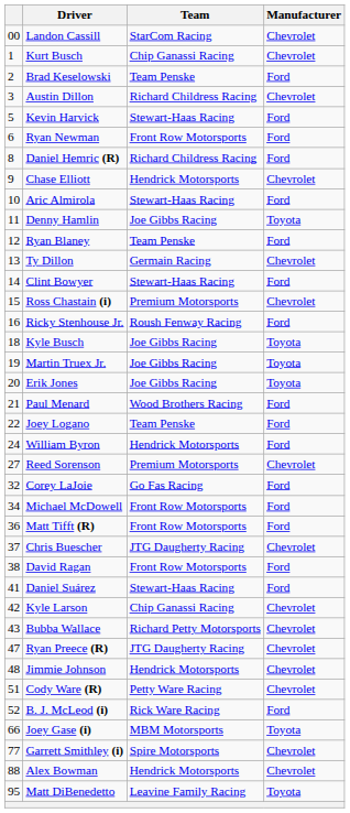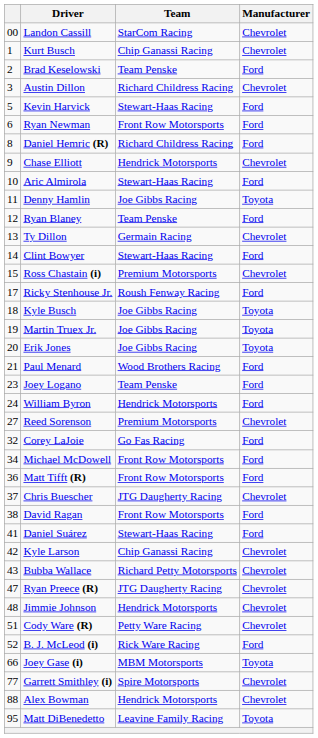 <table class="wikitable" style="font-size:95%">
 <tr>
 <th></th>
 <th>Driver</th>
 <th>Team</th>
 <th>Manufacturer</th>
 </tr>
 <tr>
 <td>00</td>
 <td><a href='#'>Landon Cassill</a></td>
 <td><a href='#'>StarCom Racing</a></td>
 <td><a href='#'>Chevrolet</a></td>
 </tr>
 <tr>
 <td>1</td>
 <td><a href='#'>Kurt Busch</a></td>
 <td><a href='#'>Chip Ganassi Racing</a></td>
 <td><a href='#'>Chevrolet</a></td>
 </tr>
 <tr>
 <td>2</td>
 <td><a href='#'>Brad Keselowski</a></td>
 <td><a href='#'>Team Penske</a></td>
 <td><a href='#'>Ford</a></td>
 </tr>
 <tr>
 <td>3</td>
 <td><a href='#'>Austin Dillon</a></td>
 <td><a href='#'>Richard Childress Racing</a></td>
 <td><a href='#'>Chevrolet</a></td>
 </tr>
 <tr>
 <td>5</td>
 <td><a href='#'>Kevin Harvick</a></td>
 <td><a href='#'>Stewart-Haas Racing</a></td>
 <td><a href='#'>Ford</a></td>
 </tr>
 <tr>
 <td>6</td>
 <td><a href='#'>Ryan Newman</a></td>
 <td><a href='#'>Front Row Motorsports</a></td>
 <td><a href='#'>Ford</a></td>
 </tr>
 <tr>
 <td>8</td>
 <td><a href='#'>Daniel Hemric</a> <strong>(R)</strong></td>
 <td><a href='#'>Richard Childress Racing</a></td>
 <td><a href='#'>Ford</a></td>
 </tr>
 <tr>
 <td>9</td>
 <td><a href='#'>Chase Elliott</a></td>
 <td><a href='#'>Hendrick Motorsports</a></td>
 <td><a href='#'>Chevrolet</a></td>
 </tr>
 <tr>
 <td>10</td>
 <td><a href='#'>Aric Almirola</a></td>
 <td><a href='#'>Stewart-Haas Racing</a></td>
 <td><a href='#'>Ford</a></td>
 </tr>
 <tr>
 <td>11</td>
 <td><a href='#'>Denny Hamlin</a></td>
 <td><a href='#'>Joe Gibbs Racing</a></td>
 <td><a href='#'>Toyota</a></td>
 </tr>
 <tr>
 <td>12</td>
 <td><a href='#'>Ryan Blaney</a></td>
 <td><a href='#'>Team Penske</a></td>
 <td><a href='#'>Ford</a></td>
 </tr>
 <tr>
 <td>13</td>
 <td><a href='#'>Ty Dillon</a></td>
 <td><a href='#'>Germain Racing</a></td>
 <td><a href='#'>Chevrolet</a></td>
 </tr>
 <tr>
 <td>14</td>
 <td><a href='#'>Clint Bowyer</a></td>
 <td><a href='#'>Stewart-Haas Racing</a></td>
 <td><a href='#'>Ford</a></td>
 </tr>
 <tr>
 <td>15</td>
 <td><a href='#'>Ross Chastain</a> <strong>(i)</strong></td>
 <td><a href='#'>Premium Motorsports</a></td>
 <td><a href='#'>Chevrolet</a></td>
 </tr>
 <tr>
-<td>16</td>
+<td>17</td>
 <td><a href='#'>Ricky Stenhouse Jr.</a></td>
 <td><a href='#'>Roush Fenway Racing</a></td>
 <td><a href='#'>Ford</a></td>
 </tr>
 <tr>
 <td>18</td>
 <td><a href='#'>Kyle Busch</a></td>
 <td><a href='#'>Joe Gibbs Racing</a></td>
 <td><a href='#'>Toyota</a></td>
 </tr>
 <tr>
 <td>19</td>
 <td><a href='#'>Martin Truex Jr.</a></td>
 <td><a href='#'>Joe Gibbs Racing</a></td>
 <td><a href='#'>Toyota</a></td>
 </tr>
 <tr>
 <td>20</td>
 <td><a href='#'>Erik Jones</a></td>
 <td><a href='#'>Joe Gibbs Racing</a></td>
 <td><a href='#'>Toyota</a></td>
 </tr>
 <tr>
 <td>21</td>
 <td><a href='#'>Paul Menard</a></td>
 <td><a href='#'>Wood Brothers Racing</a></td>
 <td><a href='#'>Ford</a></td>
 </tr>
 <tr>
-<td>22</td>
+<td>23</td>
 <td><a href='#'>Joey Logano</a></td>
 <td><a href='#'>Team Penske</a></td>
 <td><a href='#'>Ford</a></td>
 </tr>
 <tr>
 <td>24</td>
 <td><a href='#'>William Byron</a></td>
 <td><a href='#'>Hendrick Motorsports</a></td>
 <td><a href='#'>Ford</a></td>
 </tr>
 <tr>
 <td>27</td>
 <td><a href='#'>Reed Sorenson</a></td>
 <td><a href='#'>Premium Motorsports</a></td>
 <td><a href='#'>Chevrolet</a></td>
 </tr>
 <tr>
 <td>32</td>
 <td><a href='#'>Corey LaJoie</a></td>
 <td><a href='#'>Go Fas Racing</a></td>
 <td><a href='#'>Ford</a></td>
 </tr>
 <tr>
 <td>34</td>
 <td><a href='#'>Michael McDowell</a></td>
 <td><a href='#'>Front Row Motorsports</a></td>
 <td><a href='#'>Ford</a></td>
 </tr>
 <tr>
 <td>36</td>
 <td><a href='#'>Matt Tifft</a> <strong>(R)</strong></td>
 <td><a href='#'>Front Row Motorsports</a></td>
 <td><a href='#'>Ford</a></td>
 </tr>
 <tr>
 <td>37</td>
 <td><a href='#'>Chris Buescher</a></td>
 <td><a href='#'>JTG Daugherty Racing</a></td>
 <td><a href='#'>Chevrolet</a></td>
 </tr>
 <tr>
 <td>38</td>
 <td><a href='#'>David Ragan</a></td>
 <td><a href='#'>Front Row Motorsports</a></td>
 <td><a href='#'>Ford</a></td>
 </tr>
 <tr>
 <td>41</td>
 <td><a href='#'>Daniel Suárez</a></td>
 <td><a href='#'>Stewart-Haas Racing</a></td>
 <td><a href='#'>Ford</a></td>
 </tr>
 <tr>
 <td>42</td>
 <td><a href='#'>Kyle Larson</a></td>
 <td><a href='#'>Chip Ganassi Racing</a></td>
 <td><a href='#'>Chevrolet</a></td>
 </tr>
 <tr>
 <td>43</td>
 <td><a href='#'>Bubba Wallace</a></td>
 <td><a href='#'>Richard Petty Motorsports</a></td>
 <td><a href='#'>Chevrolet</a></td>
 </tr>
 <tr>
 <td>47</td>
 <td><a href='#'>Ryan Preece</a> <strong>(R)</strong></td>
 <td><a href='#'>JTG Daugherty Racing</a></td>
 <td><a href='#'>Chevrolet</a></td>
 </tr>
 <tr>
 <td>48</td>
 <td><a href='#'>Jimmie Johnson</a></td>
 <td><a href='#'>Hendrick Motorsports</a></td>
 <td><a href='#'>Chevrolet</a></td>
 </tr>
 <tr>
 <td>51</td>
 <td><a href='#'>Cody Ware</a> <strong>(R)</strong></td>
 <td><a href='#'>Petty Ware Racing</a></td>
 <td><a href='#'>Chevrolet</a></td>
 </tr>
 <tr>
 <td>52</td>
 <td><a href='#'>B. J. McLeod</a> <strong>(i)</strong></td>
 <td><a href='#'>Rick Ware Racing</a></td>
 <td><a href='#'>Ford</a></td>
 </tr>
 <tr>
 <td>66</td>
 <td><a href='#'>Joey Gase</a> <strong>(i)</strong></td>
 <td><a href='#'>MBM Motorsports</a></td>
 <td><a href='#'>Toyota</a></td>
 </tr>
 <tr>
 <td>77</td>
 <td><a href='#'>Garrett Smithley</a> <strong>(i)</strong></td>
 <td><a href='#'>Spire Motorsports</a></td>
 <td><a href='#'>Chevrolet</a></td>
 </tr>
 <tr>
 <td>88</td>
 <td><a href='#'>Alex Bowman</a></td>
 <td><a href='#'>Hendrick Motorsports</a></td>
 <td><a href='#'>Chevrolet</a></td>
 </tr>
 <tr>
 <td>95</td>
 <td><a href='#'>Matt DiBenedetto</a></td>
 <td><a href='#'>Leavine Family Racing</a></td>
 <td><a href='#'>Toyota</a></td>
 </tr>
 <tr>
 <th colspan="4"></th>
 </tr>
 </table>
